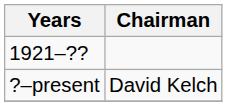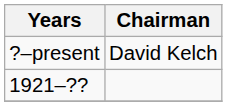 <table class="wikitable">
 <tr>
 <th>Years</th>
 <th>Chairman</th>
 </tr>
 <tr>
+<td>?–present</td>
+<td>David Kelch</td>
+</tr>
+<tr>
 <td>1921–??</td>
 <td></td>
 </tr>
 <tr>
-<td>?–present</td>
-<td>David Kelch</td>
-</tr>
-<tr>
 </tr>
 </table>
